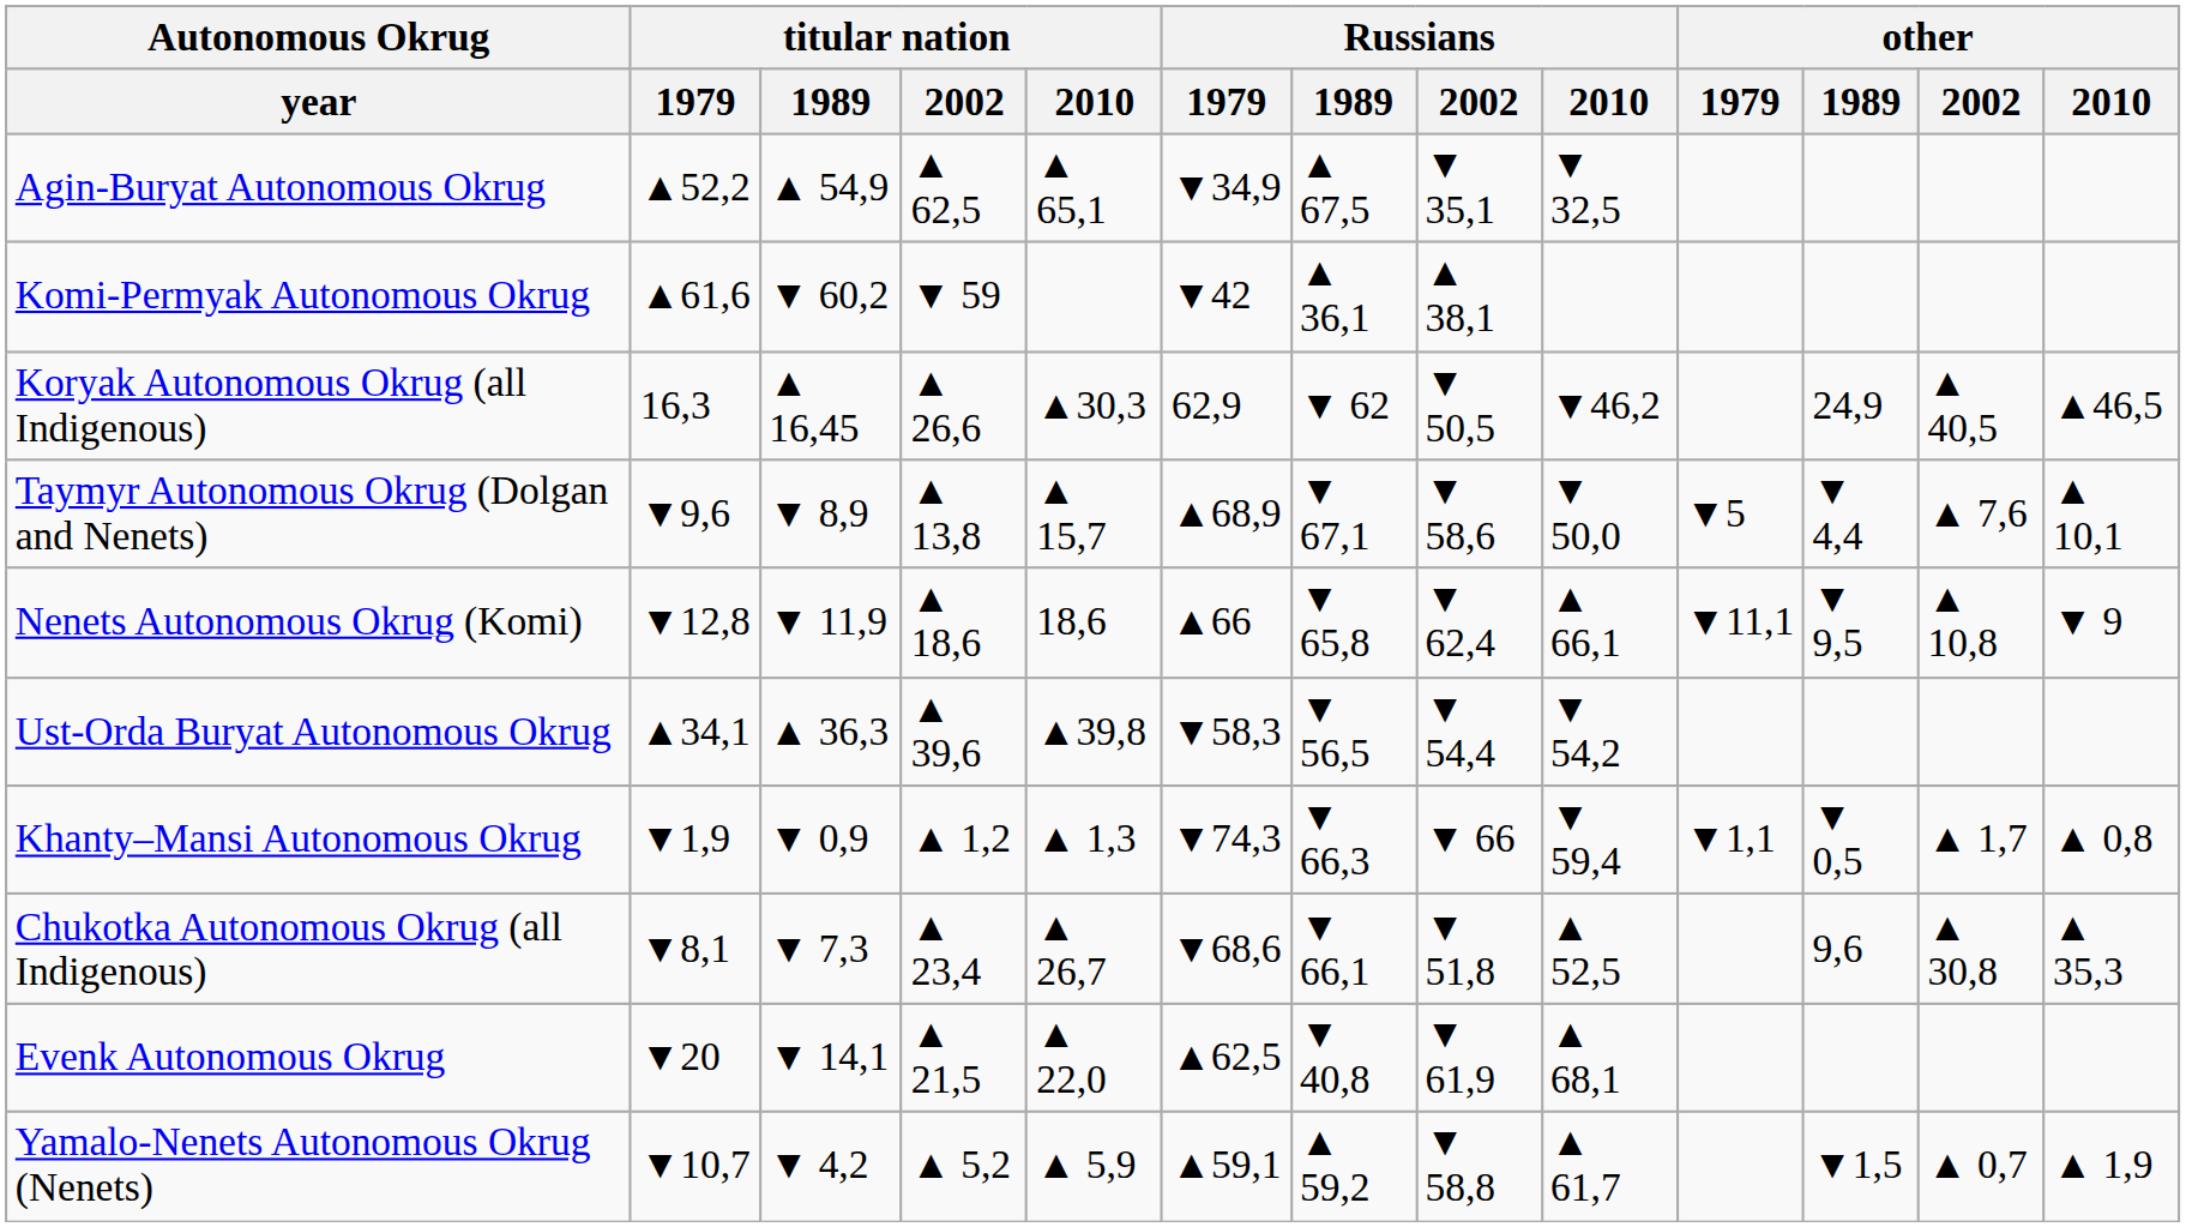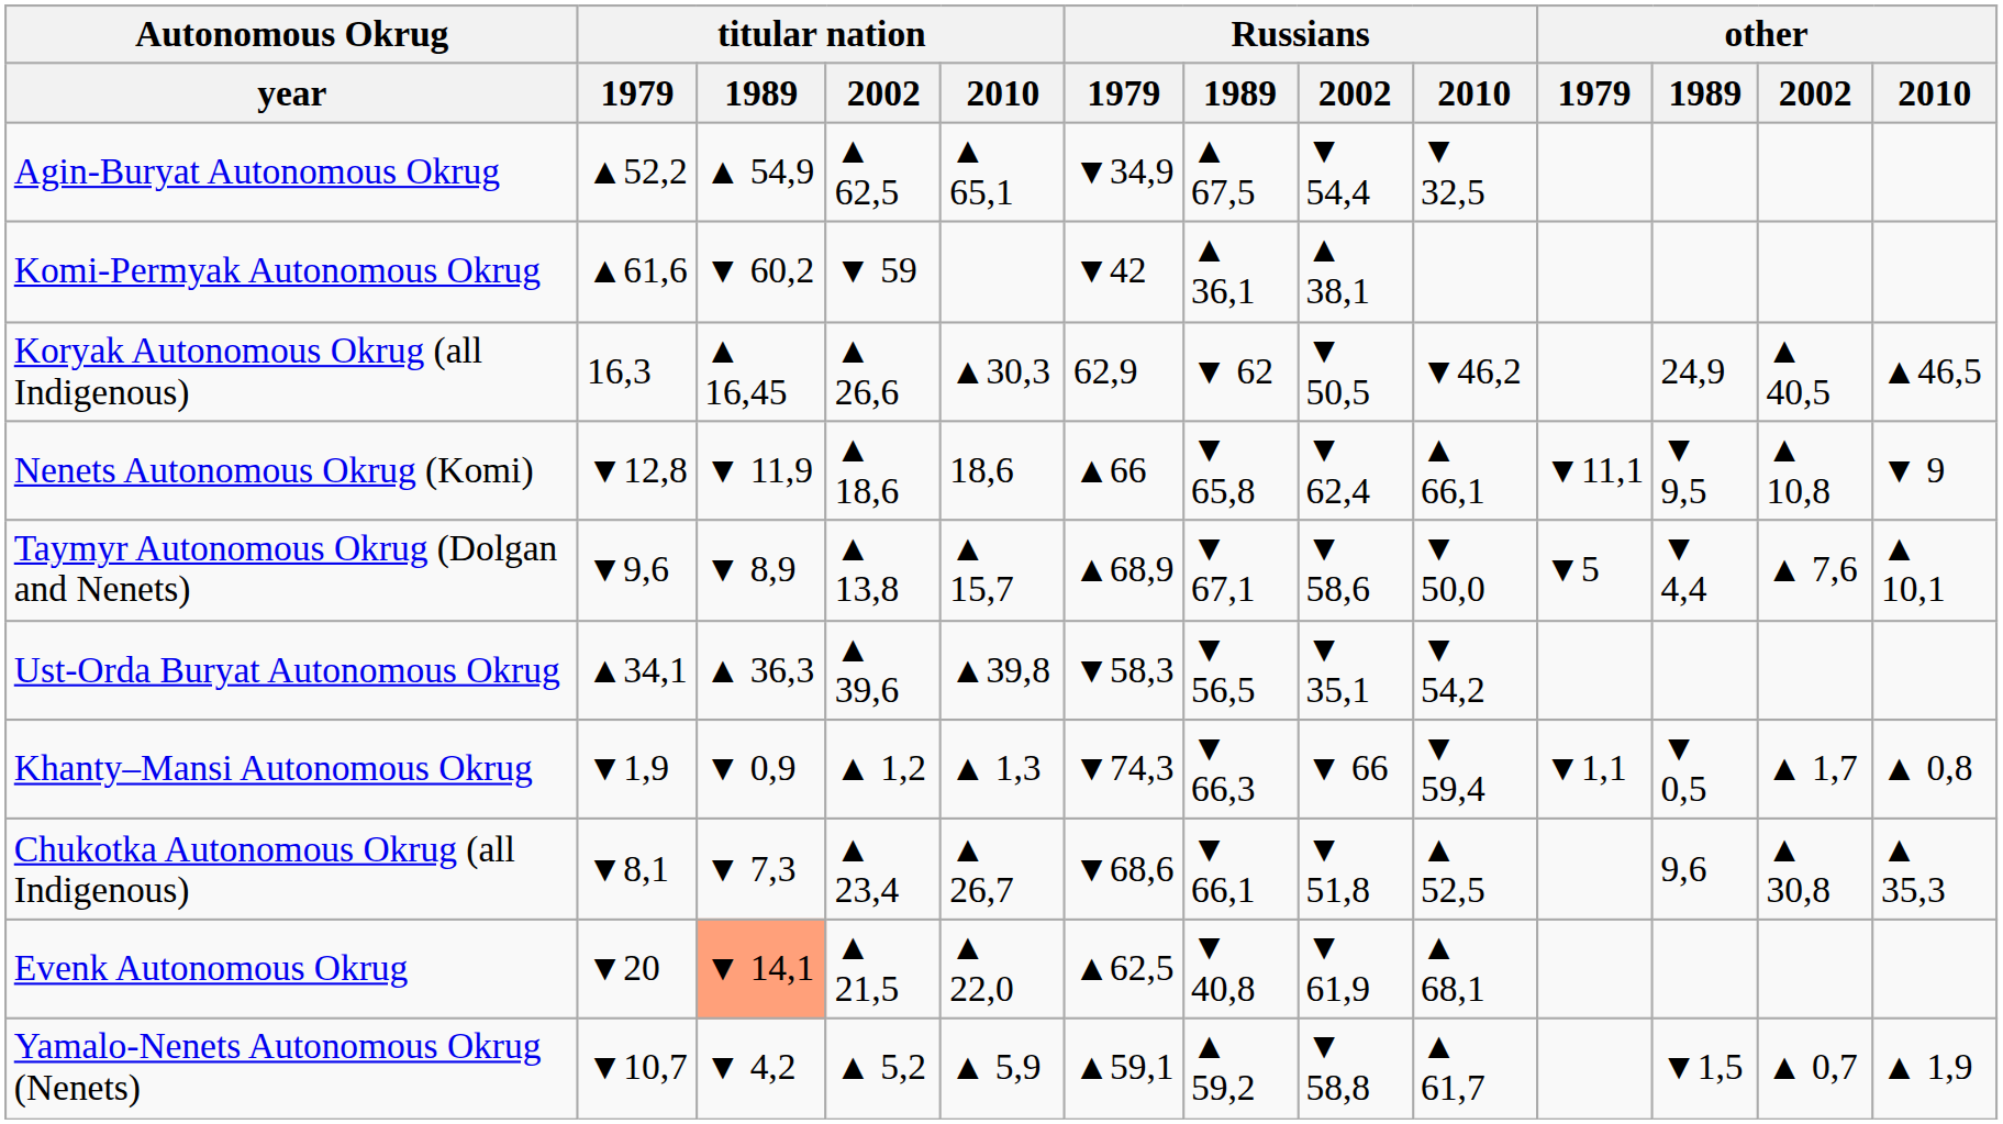 <table class="wikitable sortable">
 <tr>
 <th>Autonomous Okrug</th>
 <th colspan=4 align=center>titular nation</th>
 <th colspan=4 align=center>Russians</th>
 <th colspan=4 align=center>other</th>
 </tr>
 <tr>
 <th>year</th>
 <th>1979</th>
 <th>1989</th>
 <th>2002</th>
 <th>2010</th>
 <th>1979</th>
 <th>1989</th>
 <th>2002</th>
 <th>2010</th>
 <th>1979</th>
 <th>1989</th>
 <th>2002</th>
 <th>2010</th>
 </tr>
 <tr>
 <td><a href='#'>Agin-Buryat Autonomous Okrug</a></td>
 <td><span>▲</span>52,2</td>
 <td><span>▲</span> 54,9</td>
 <td><span>▲</span> 62,5</td>
 <td><span>▲</span> 65,1</td>
 <td><span>▼</span>34,9</td>
 <td><span>▲</span> 67,5</td>
-<td><span>▼</span> 35,1</td>
+<td><span>▼</span> 54,4</td>
 <td><span>▼</span> 32,5</td>
 <td></td>
 <td></td>
 <td></td>
 <td></td>
 </tr>
 <tr>
 <td><a href='#'>Komi-Permyak Autonomous Okrug</a></td>
 <td><span>▲</span>61,6</td>
 <td><span>▼</span> 60,2</td>
 <td><span>▼</span> 59</td>
 <td></td>
 <td><span>▼</span>42</td>
 <td><span>▲</span> 36,1</td>
 <td><span>▲</span> 38,1</td>
 <td></td>
 <td></td>
 <td></td>
 <td></td>
 <td></td>
 </tr>
 <tr>
 <td><a href='#'>Koryak Autonomous Okrug</a> (all Indigenous)</td>
 <td>16,3</td>
 <td><span>▲</span> 16,45</td>
 <td><span>▲</span> 26,6</td>
 <td><span>▲</span>30,3</td>
 <td>62,9</td>
 <td><span>▼</span> 62</td>
 <td><span>▼</span> 50,5</td>
 <td><span>▼</span>46,2</td>
 <td></td>
 <td>24,9</td>
 <td><span>▲</span> 40,5</td>
 <td><span>▲</span>46,5</td>
 </tr>
 <tr>
+<td><a href='#'>Nenets Autonomous Okrug</a> (Komi)</td>
+<td><span>▼</span>12,8</td>
+<td><span>▼</span> 11,9</td>
+<td><span>▲</span> 18,6</td>
+<td>18,6</td>
+<td><span>▲</span>66</td>
+<td><span>▼</span> 65,8</td>
+<td><span>▼</span> 62,4</td>
+<td><span>▲</span>  66,1</td>
+<td><span>▼</span>11,1</td>
+<td><span>▼</span> 9,5</td>
+<td><span>▲</span> 10,8</td>
+<td><span>▼</span>  9</td>
+</tr>
+<tr>
 <td><a href='#'>Taymyr Autonomous Okrug</a> (Dolgan and Nenets)</td>
 <td><span>▼</span>9,6</td>
 <td><span>▼</span> 8,9</td>
 <td><span>▲</span> 13,8</td>
 <td><span>▲</span> 15,7</td>
 <td><span>▲</span>68,9</td>
 <td><span>▼</span> 67,1</td>
 <td><span>▼</span> 58,6</td>
 <td><span>▼</span> 50,0</td>
 <td><span>▼</span>5</td>
 <td><span>▼</span> 4,4</td>
 <td><span>▲</span> 7,6</td>
 <td><span>▲</span> 10,1</td>
 </tr>
 <tr>
-<td><a href='#'>Nenets Autonomous Okrug</a> (Komi)</td>
-<td><span>▼</span>12,8</td>
-<td><span>▼</span> 11,9</td>
-<td><span>▲</span> 18,6</td>
-<td>18,6</td>
-<td><span>▲</span>66</td>
-<td><span>▼</span> 65,8</td>
-<td><span>▼</span> 62,4</td>
-<td><span>▲</span>  66,1</td>
-<td><span>▼</span>11,1</td>
-<td><span>▼</span> 9,5</td>
-<td><span>▲</span> 10,8</td>
-<td><span>▼</span>  9</td>
-</tr>
-<tr>
 <td><a href='#'>Ust-Orda Buryat Autonomous Okrug</a></td>
 <td><span>▲</span>34,1</td>
 <td><span>▲</span> 36,3</td>
 <td><span>▲</span> 39,6</td>
 <td><span>▲</span>39,8</td>
 <td><span>▼</span>58,3</td>
 <td><span>▼</span> 56,5</td>
-<td><span>▼</span> 54,4</td>
+<td><span>▼</span> 35,1</td>
 <td><span>▼</span> 54,2</td>
 <td></td>
 <td></td>
 <td></td>
 <td></td>
 </tr>
 <tr>
 <td><a href='#'>Khanty–Mansi Autonomous Okrug</a></td>
 <td><span>▼</span>1,9</td>
 <td><span>▼</span> 0,9</td>
 <td><span>▲</span> 1,2</td>
 <td><span>▲</span> 1,3</td>
 <td><span>▼</span>74,3</td>
 <td><span>▼</span> 66,3</td>
 <td><span>▼</span> 66</td>
 <td><span>▼</span> 59,4</td>
 <td><span>▼</span>1,1</td>
 <td><span>▼</span> 0,5</td>
 <td><span>▲</span> 1,7</td>
 <td><span>▲</span> 0,8</td>
 </tr>
 <tr>
 <td><a href='#'>Chukotka Autonomous Okrug</a> (all Indigenous)</td>
 <td><span>▼</span>8,1</td>
 <td><span>▼</span> 7,3</td>
 <td><span>▲</span> 23,4</td>
 <td><span>▲</span> 26,7</td>
 <td><span>▼</span>68,6</td>
 <td><span>▼</span> 66,1</td>
 <td><span>▼</span> 51,8</td>
 <td><span>▲</span> 52,5</td>
 <td></td>
 <td>9,6</td>
 <td><span>▲</span> 30,8</td>
 <td><span>▲</span> 35,3</td>
 </tr>
 <tr>
 <td><a href='#'>Evenk Autonomous Okrug</a></td>
 <td><span>▼</span>20</td>
-<td><span>▼</span> 14,1</td>
+<td style="background: lightsalmon;"><span>▼</span> 14,1</td>
 <td><span>▲</span> 21,5</td>
 <td><span>▲</span> 22,0</td>
 <td><span>▲</span>62,5</td>
 <td><span>▼</span> 40,8</td>
 <td><span>▼</span> 61,9</td>
 <td><span>▲</span> 68,1</td>
 <td></td>
 <td></td>
 <td></td>
 <td></td>
 </tr>
 <tr>
 <td><a href='#'>Yamalo-Nenets Autonomous Okrug</a> (Nenets)</td>
 <td><span>▼</span>10,7</td>
 <td><span>▼</span> 4,2</td>
 <td><span>▲</span> 5,2</td>
 <td><span>▲</span>  5,9</td>
 <td><span>▲</span>59,1</td>
 <td><span>▲</span> 59,2</td>
 <td><span>▼</span> 58,8</td>
 <td><span>▲</span>  61,7</td>
 <td></td>
 <td><span>▼</span>1,5</td>
 <td><span>▲</span> 0,7</td>
 <td><span>▲</span> 1,9</td>
 </tr>
 </table>
